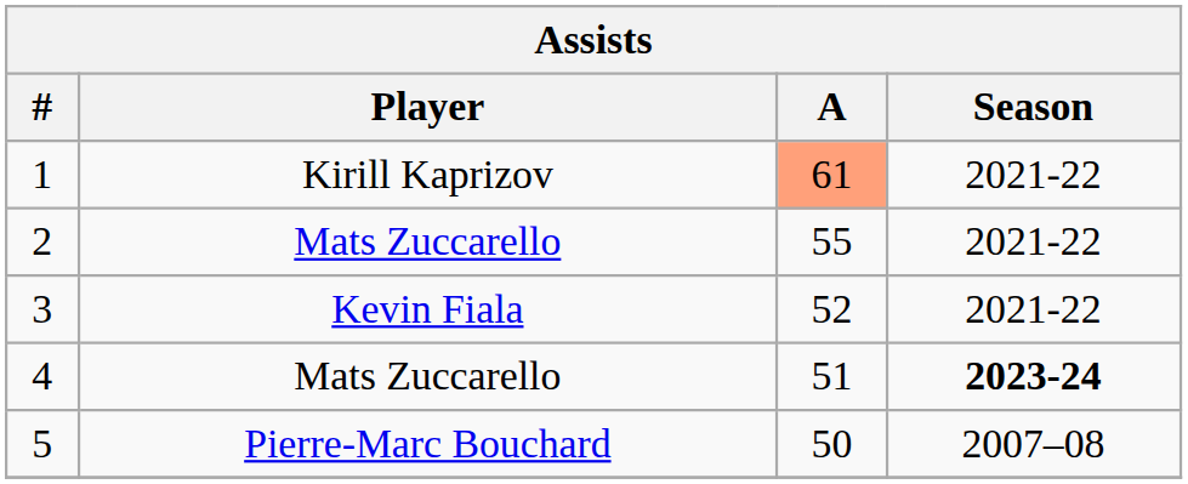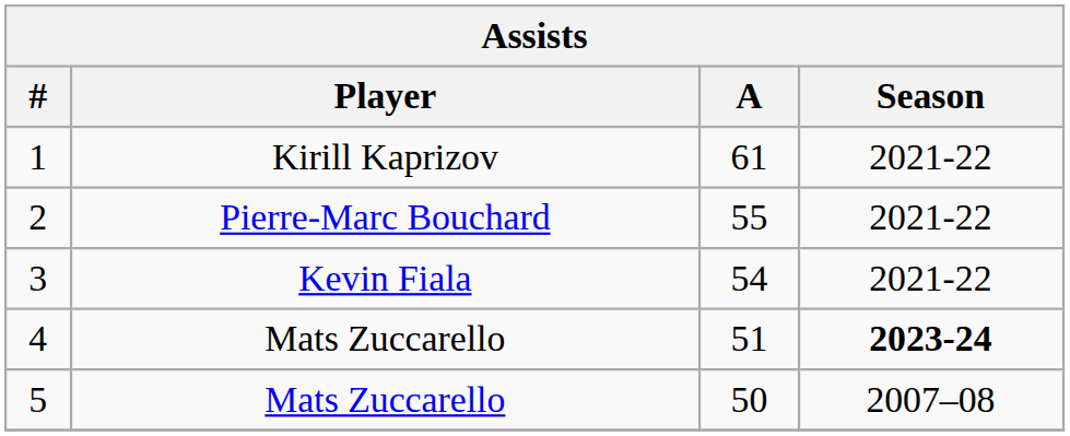 <table class="wikitable" style="text-align: center; font-size: 95%" width="70%">
 <tr>
 <th colspan="4">Assists</th>
 </tr>
 <tr>
 <th>#</th>
 <th>Player</th>
 <th>A</th>
 <th>Season</th>
 </tr>
 <tr>
 <td>1</td>
 <td>Kirill Kaprizov</td>
-<td style="background: lightsalmon;">61</td>
+<td>61</td>
 <td>2021-22</td>
 </tr>
 <tr>
 <td>2</td>
-<td><a href='#'>Mats Zuccarello</a></td>
+<td><a href='#'>Pierre-Marc Bouchard</a></td>
 <td>55</td>
 <td>2021-22</td>
 </tr>
 <tr>
 <td>3</td>
 <td><a href='#'>Kevin Fiala</a></td>
-<td>52</td>
+<td>54</td>
 <td>2021-22</td>
 </tr>
 <tr>
 <td>4</td>
 <td>Mats Zuccarello</td>
 <td>51</td>
 <td><strong>2023-24</strong></td>
 </tr>
 <tr>
 <td>5</td>
-<td><a href='#'>Pierre-Marc Bouchard</a></td>
+<td><a href='#'>Mats Zuccarello</a></td>
 <td>50</td>
 <td>2007–08</td>
 </tr>
 <tr>
 </tr>
 </table>
